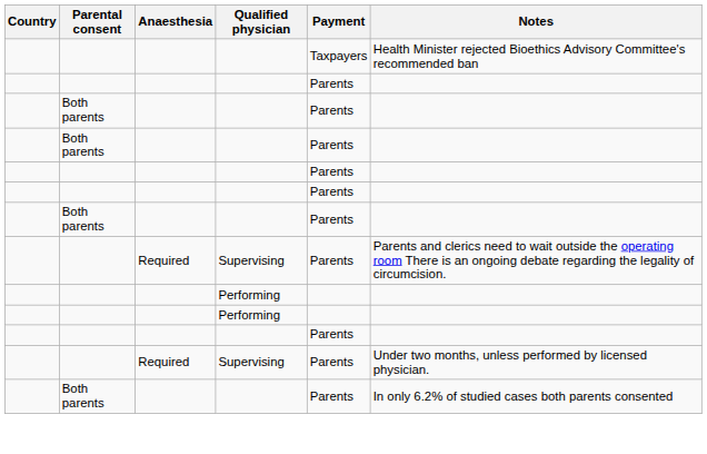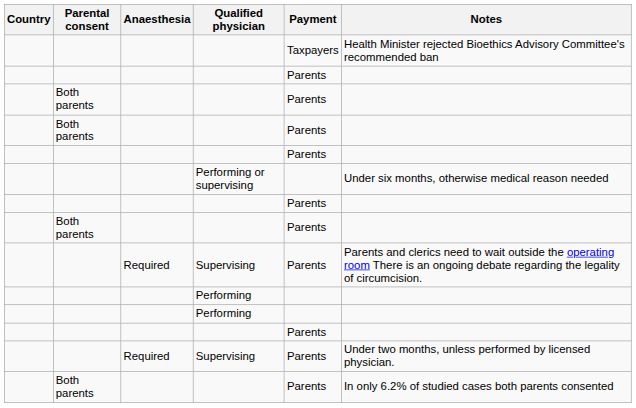 <table class="sortable wikitable" style="margin-left: auto; margin-right: auto;">
 <tr>
 <th>Country</th>
 <th>Parental consent</th>
 <th>Anaesthesia</th>
 <th>Qualified physician</th>
 <th>Payment</th>
 <th ! class="unsortable">Notes</th>
 </tr>
 <tr>
 <td></td>
 <td></td>
 <td></td>
 <td></td>
 <td>Taxpayers</td>
 <td>Health Minister rejected Bioethics Advisory Committee's recommended ban</td>
 </tr>
 <tr>
 <td></td>
 <td></td>
 <td></td>
 <td></td>
 <td>Parents</td>
 <td></td>
 </tr>
 <tr>
 <td></td>
 <td>Both parents</td>
 <td></td>
 <td></td>
 <td>Parents</td>
 <td></td>
 </tr>
 <tr>
 <td></td>
 <td>Both parents</td>
 <td></td>
 <td></td>
 <td>Parents</td>
 <td></td>
 </tr>
 <tr>
 <td></td>
 <td></td>
 <td></td>
 <td></td>
 <td>Parents</td>
 <td></td>
+</tr>
+<tr>
+<td></td>
+<td></td>
+<td></td>
+<td>Performing or supervising</td>
+<td></td>
+<td>Under six months, otherwise medical reason needed</td>
 </tr>
 <tr>
 <td></td>
 <td></td>
 <td></td>
 <td></td>
 <td>Parents</td>
 <td></td>
 </tr>
 <tr>
 <td></td>
 <td>Both parents</td>
 <td></td>
 <td></td>
 <td>Parents</td>
 <td></td>
 </tr>
 <tr>
 <td></td>
 <td></td>
 <td>Required</td>
 <td>Supervising</td>
 <td>Parents</td>
 <td>Parents and clerics need to wait outside the <a href='#'>operating room</a> There is an ongoing debate regarding the legality of circumcision.</td>
 </tr>
 <tr>
 <td></td>
 <td></td>
 <td></td>
 <td>Performing</td>
 <td></td>
 <td></td>
 </tr>
 <tr>
 <td></td>
 <td></td>
 <td></td>
 <td>Performing</td>
 <td></td>
 <td></td>
 </tr>
 <tr>
 <td></td>
 <td></td>
 <td></td>
 <td></td>
 <td>Parents</td>
 <td></td>
 </tr>
 <tr>
 <td></td>
 <td></td>
 <td>Required</td>
 <td>Supervising</td>
 <td>Parents</td>
 <td>Under two months, unless performed by licensed physician.</td>
 </tr>
 <tr>
 <td></td>
 <td>Both parents</td>
 <td></td>
 <td></td>
 <td>Parents</td>
 <td>In only 6.2% of studied cases both parents consented</td>
 </tr>
 </table>
